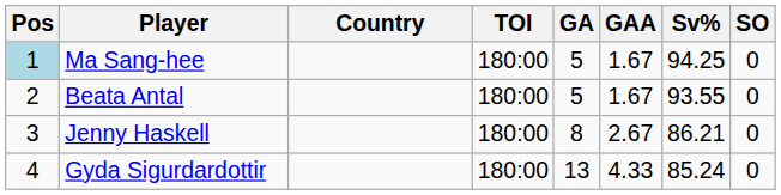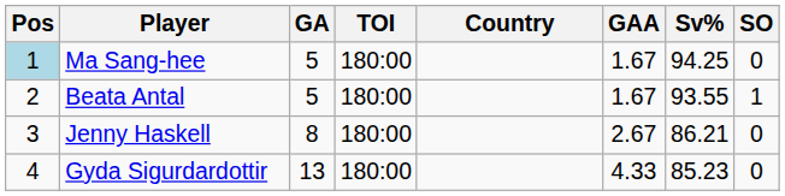 <table class="wikitable sortable" style="text-align: center;">
 <tr>
 <th width=30>Pos</th>
 <th width=150>Player</th>
+<th width=20>GA</th>
+<th width=20>TOI</th>
 <th width=120>Country</th>
-<th width=20>TOI</th>
-<th width=20>GA</th>
 <th width=20>GAA</th>
 <th width=20>Sv%</th>
 <th width=20>SO</th>
 </tr>
 <tr>
 <td style="background: lightblue;">1</td>
 <td align=left><a href='#'>Ma Sang-hee</a></td>
+<td>5</td>
+<td>180:00</td>
 <td align=left></td>
-<td>180:00</td>
-<td>5</td>
 <td>1.67</td>
 <td>94.25</td>
 <td>0</td>
 </tr>
 <tr>
 <td>2</td>
 <td align=left><a href='#'>Beata Antal</a></td>
+<td>5</td>
+<td>180:00</td>
 <td align=left></td>
-<td>180:00</td>
-<td>5</td>
 <td>1.67</td>
 <td>93.55</td>
-<td>0</td>
+<td>1</td>
 </tr>
 <tr>
 <td>3</td>
 <td align=left><a href='#'>Jenny Haskell</a></td>
+<td>8</td>
+<td>180:00</td>
 <td align=left></td>
-<td>180:00</td>
-<td>8</td>
 <td>2.67</td>
 <td>86.21</td>
 <td>0</td>
 </tr>
 <tr>
 <td>4</td>
 <td align=left><a href='#'>Gyda Sigurdardottir</a></td>
+<td>13</td>
+<td>180:00</td>
 <td align=left></td>
-<td>180:00</td>
-<td>13</td>
 <td>4.33</td>
-<td>85.24</td>
+<td>85.23</td>
 <td>0</td>
 </tr>
 </table>
